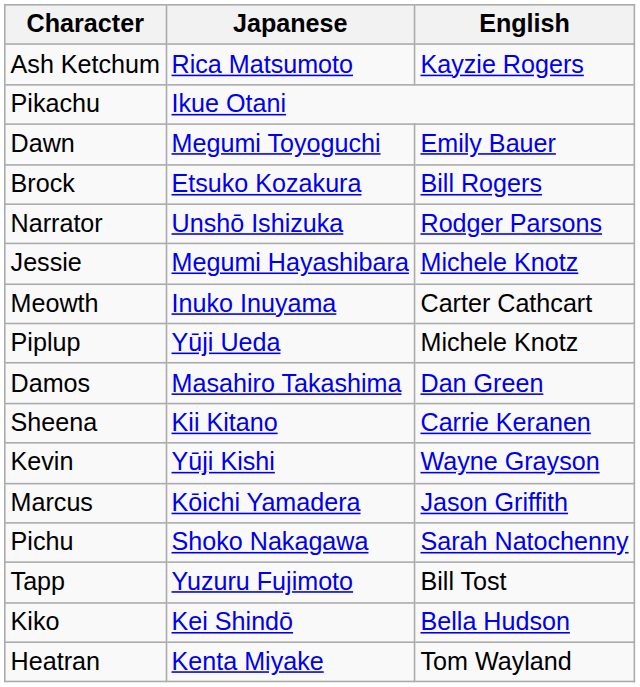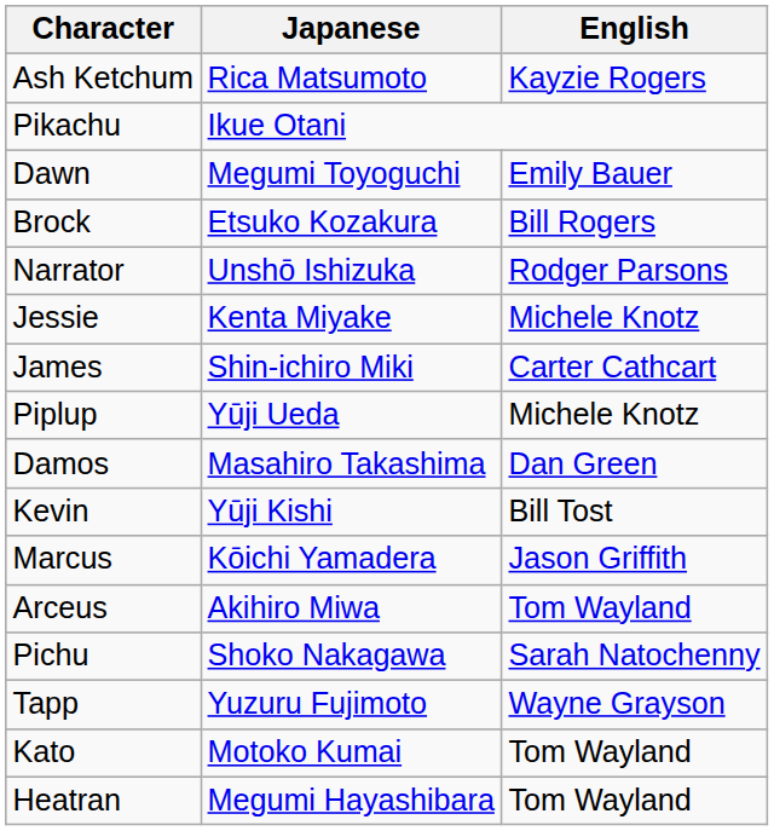 <table class="wikitable">
 <tr>
 <th>Character</th>
 <th>Japanese</th>
 <th>English</th>
 </tr>
 <tr>
 <td>Ash Ketchum</td>
 <td><a href='#'>Rica Matsumoto</a></td>
 <td><a href='#'>Kayzie Rogers</a></td>
 </tr>
 <tr>
 <td>Pikachu</td>
 <td colspan="2"><div><a href='#'>Ikue Otani</a></div></td>
 </tr>
 <tr>
 <td>Dawn</td>
 <td><a href='#'>Megumi Toyoguchi</a></td>
 <td><a href='#'>Emily Bauer</a></td>
 </tr>
 <tr>
 <td>Brock</td>
 <td><a href='#'>Etsuko Kozakura</a></td>
 <td><a href='#'>Bill Rogers</a></td>
 </tr>
 <tr>
 <td>Narrator</td>
 <td><a href='#'>Unshō Ishizuka</a></td>
 <td><a href='#'>Rodger Parsons</a></td>
 </tr>
 <tr>
 <td>Jessie</td>
-<td><a href='#'>Megumi Hayashibara</a></td>
+<td><a href='#'>Kenta Miyake</a></td>
 <td><a href='#'>Michele Knotz</a></td>
 </tr>
 <tr>
-<td>Meowth</td>
-<td><a href='#'>Inuko Inuyama</a></td>
-<td>Carter Cathcart</td>
+<td>James</td>
+<td><a href='#'>Shin-ichiro Miki</a></td>
+<td><a href='#'>Carter Cathcart</a></td>
 </tr>
 <tr>
 <td>Piplup</td>
 <td><a href='#'>Yūji Ueda</a></td>
 <td>Michele Knotz</td>
 </tr>
 <tr>
 <td>Damos</td>
 <td><a href='#'>Masahiro Takashima</a></td>
 <td><a href='#'>Dan Green</a></td>
 </tr>
 <tr>
-<td>Sheena</td>
-<td><a href='#'>Kii Kitano</a></td>
-<td><a href='#'>Carrie Keranen</a></td>
-</tr>
-<tr>
 <td>Kevin</td>
 <td><a href='#'>Yūji Kishi</a></td>
-<td><a href='#'>Wayne Grayson</a></td>
+<td>Bill Tost</td>
 </tr>
 <tr>
 <td>Marcus</td>
 <td><a href='#'>Kōichi Yamadera</a></td>
 <td><a href='#'>Jason Griffith</a></td>
+</tr>
+<tr>
+<td>Arceus</td>
+<td><a href='#'>Akihiro Miwa</a></td>
+<td><a href='#'>Tom Wayland</a></td>
 </tr>
 <tr>
 <td>Pichu</td>
 <td><a href='#'>Shoko Nakagawa</a></td>
 <td><a href='#'>Sarah Natochenny</a></td>
 </tr>
 <tr>
 <td>Tapp</td>
 <td><a href='#'>Yuzuru Fujimoto</a></td>
-<td>Bill Tost</td>
+<td><a href='#'>Wayne Grayson</a></td>
 </tr>
 <tr>
-<td>Kiko</td>
-<td><a href='#'>Kei Shindō</a></td>
-<td><a href='#'>Bella Hudson</a></td>
+<td>Kato</td>
+<td><a href='#'>Motoko Kumai</a></td>
+<td>Tom Wayland</td>
 </tr>
 <tr>
 <td>Heatran</td>
-<td><a href='#'>Kenta Miyake</a></td>
+<td><a href='#'>Megumi Hayashibara</a></td>
 <td>Tom Wayland</td>
 </tr>
 </table>
